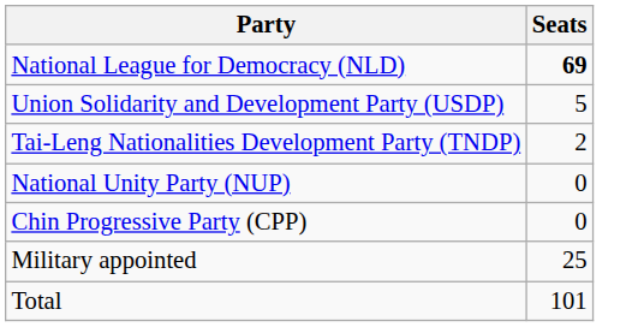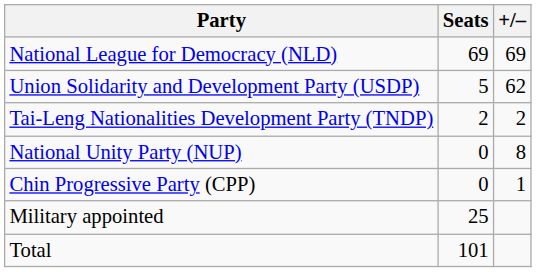 <table class=wikitable style=text-align:right>
 <tr>
 <th>Party</th>
 <th>Seats</th>
+<th>+/–</th>
 </tr>
 <tr>
 <td align=left><a href='#'>National League for Democracy (NLD)</a></td>
-<td><strong>69</strong></td>
+<td>69</td>
+<td>69</td>
 </tr>
 <tr>
 <td align=left><a href='#'>Union Solidarity and Development Party (USDP)</a></td>
 <td>5</td>
+<td>62</td>
 </tr>
 <tr>
 <td align=left><a href='#'>Tai-Leng Nationalities Development Party (TNDP)</a></td>
+<td>2</td>
 <td>2</td>
 </tr>
 <tr>
 <td align=left><a href='#'>National Unity Party (NUP)</a></td>
 <td>0</td>
+<td>8</td>
 </tr>
 <tr>
 <td align=left><a href='#'>Chin Progressive Party</a> (CPP)</td>
 <td>0</td>
+<td>1</td>
 </tr>
 <tr>
 <td align=left>Military appointed</td>
 <td>25</td>
+<td></td>
 </tr>
 <tr>
 <td align=left>Total</td>
 <td>101</td>
+<td></td>
 </tr>
 </table>
